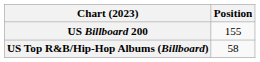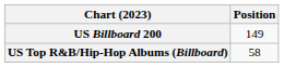 <table class="wikitable sortable plainrowheaders" style="text-align:center">
 <tr>
 <th scope="col">Chart (2023)</th>
 <th scope="col">Position</th>
 </tr>
 <tr>
 <th scope="row">US <em>Billboard</em> 200</th>
-<td>155</td>
+<td>149</td>
 </tr>
 <tr>
 <th scope="row">US Top R&B/Hip-Hop Albums (<em>Billboard</em>)</th>
 <td>58</td>
 </tr>
 </table>
